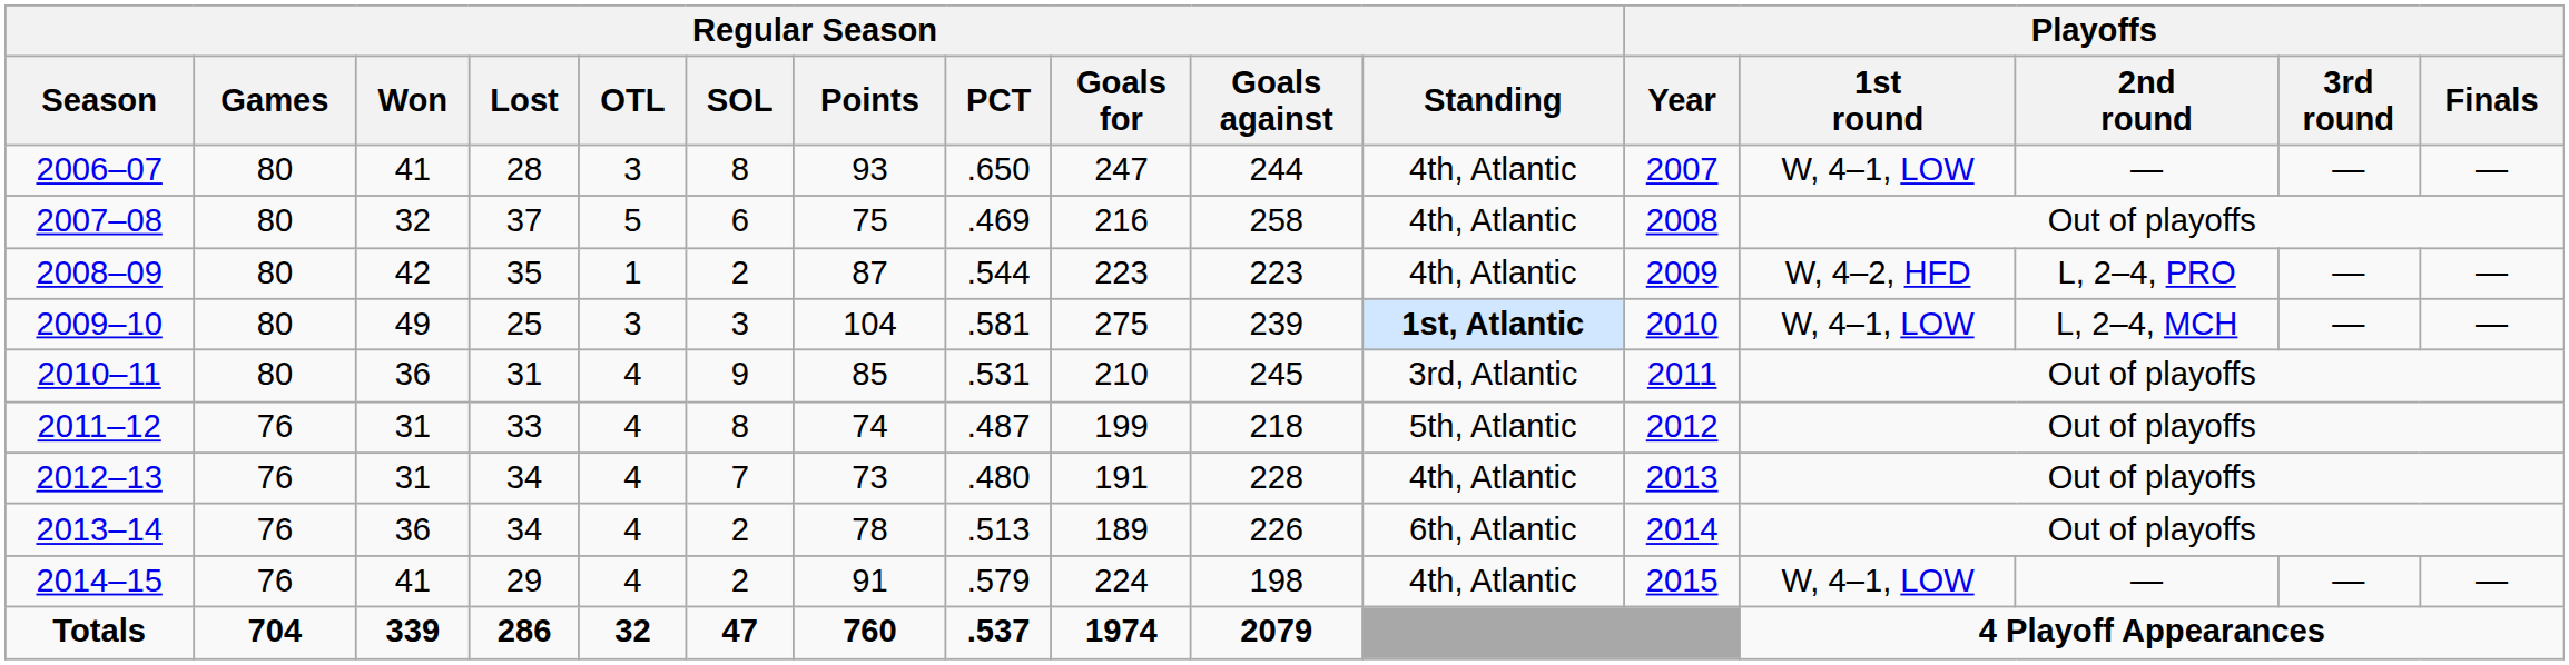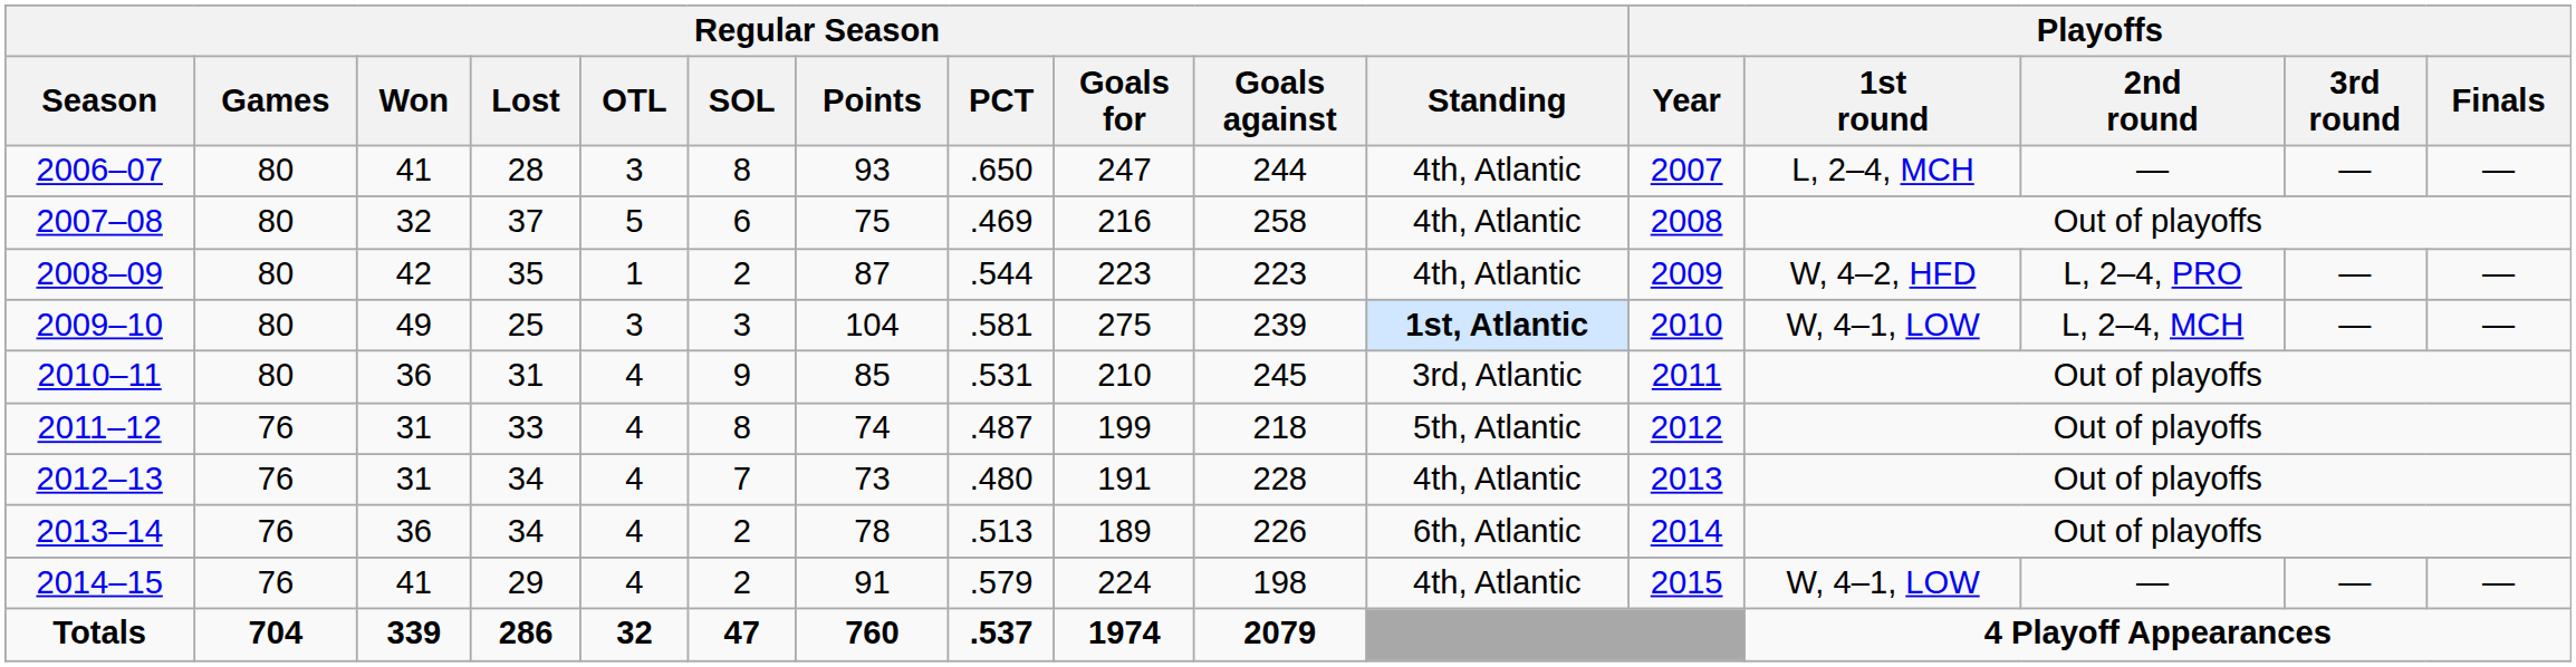 <table class="wikitable" style="width:100%; text-align:center; font-size:100%">
 <tr>
 <th colspan=11>Regular Season</th>
 <th colspan=5>Playoffs</th>
 </tr>
 <tr>
 <th>Season</th>
 <th>Games</th>
 <th>Won</th>
 <th>Lost</th>
 <th>OTL</th>
 <th>SOL</th>
 <th>Points</th>
 <th>PCT</th>
 <th>Goals<br>for</th>
 <th>Goals<br>against</th>
 <th>Standing</th>
 <th>Year</th>
 <th>1st<br>round</th>
 <th>2nd<br>round</th>
 <th>3rd<br>round</th>
 <th>Finals</th>
 </tr>
 <tr>
 <td><a href='#'>2006–07</a></td>
 <td>80</td>
 <td>41</td>
 <td>28</td>
 <td>3</td>
 <td>8</td>
 <td>93</td>
 <td>.650</td>
 <td>247</td>
 <td>244</td>
 <td>4th, Atlantic</td>
 <td><a href='#'>2007</a></td>
-<td>W, 4–1, <a href='#'>LOW</a></td>
+<td>L, 2–4, <a href='#'>MCH</a></td>
 <td>—</td>
 <td>—</td>
 <td>—</td>
 </tr>
 <tr>
 <td><a href='#'>2007–08</a></td>
 <td>80</td>
 <td>32</td>
 <td>37</td>
 <td>5</td>
 <td>6</td>
 <td>75</td>
 <td>.469</td>
 <td>216</td>
 <td>258</td>
 <td>4th, Atlantic</td>
 <td><a href='#'>2008</a></td>
 <td colspan="4">Out of playoffs</td>
 </tr>
 <tr>
 <td><a href='#'>2008–09</a></td>
 <td>80</td>
 <td>42</td>
 <td>35</td>
 <td>1</td>
 <td>2</td>
 <td>87</td>
 <td>.544</td>
 <td>223</td>
 <td>223</td>
 <td>4th, Atlantic</td>
 <td><a href='#'>2009</a></td>
 <td>W, 4–2, <a href='#'>HFD</a></td>
 <td>L, 2–4, <a href='#'>PRO</a></td>
 <td>—</td>
 <td>—</td>
 </tr>
 <tr>
 <td><a href='#'>2009–10</a></td>
 <td>80</td>
 <td>49</td>
 <td>25</td>
 <td>3</td>
 <td>3</td>
 <td>104</td>
 <td>.581</td>
 <td>275</td>
 <td>239</td>
 <td style="background:#d0e7ff;"><strong>1st, Atlantic</strong></td>
 <td><a href='#'>2010</a></td>
 <td>W, 4–1, <a href='#'>LOW</a></td>
 <td>L, 2–4, <a href='#'>MCH</a></td>
 <td>—</td>
 <td>—</td>
 </tr>
 <tr>
 <td><a href='#'>2010–11</a></td>
 <td>80</td>
 <td>36</td>
 <td>31</td>
 <td>4</td>
 <td>9</td>
 <td>85</td>
 <td>.531</td>
 <td>210</td>
 <td>245</td>
 <td>3rd, Atlantic</td>
 <td><a href='#'>2011</a></td>
 <td colspan="4">Out of playoffs</td>
 </tr>
 <tr>
 <td><a href='#'>2011–12</a></td>
 <td>76</td>
 <td>31</td>
 <td>33</td>
 <td>4</td>
 <td>8</td>
 <td>74</td>
 <td>.487</td>
 <td>199</td>
 <td>218</td>
 <td>5th, Atlantic</td>
 <td><a href='#'>2012</a></td>
 <td colspan="4">Out of playoffs</td>
 </tr>
 <tr>
 <td><a href='#'>2012–13</a></td>
 <td>76</td>
 <td>31</td>
 <td>34</td>
 <td>4</td>
 <td>7</td>
 <td>73</td>
 <td>.480</td>
 <td>191</td>
 <td>228</td>
 <td>4th, Atlantic</td>
 <td><a href='#'>2013</a></td>
 <td colspan="4">Out of playoffs</td>
 </tr>
 <tr>
 <td><a href='#'>2013–14</a></td>
 <td>76</td>
 <td>36</td>
 <td>34</td>
 <td>4</td>
 <td>2</td>
 <td>78</td>
 <td>.513</td>
 <td>189</td>
 <td>226</td>
 <td>6th, Atlantic</td>
 <td><a href='#'>2014</a></td>
 <td colspan="4">Out of playoffs</td>
 </tr>
 <tr>
 <td><a href='#'>2014–15</a></td>
 <td>76</td>
 <td>41</td>
 <td>29</td>
 <td>4</td>
 <td>2</td>
 <td>91</td>
 <td>.579</td>
 <td>224</td>
 <td>198</td>
 <td>4th, Atlantic</td>
 <td><a href='#'>2015</a></td>
 <td>W, 4–1, <a href='#'>LOW</a></td>
 <td>—</td>
 <td>—</td>
 <td>—</td>
 </tr>
 <tr style="font-weight:bold;">
 <td>Totals</td>
 <td>704</td>
 <td>339</td>
 <td>286</td>
 <td>32</td>
 <td>47</td>
 <td>760</td>
 <td>.537</td>
 <td>1974</td>
 <td>2079</td>
 <td colspan="2" style="background:#a8a8a8;"></td>
 <td colspan=4>4 Playoff Appearances</td>
 </tr>
 </table>
